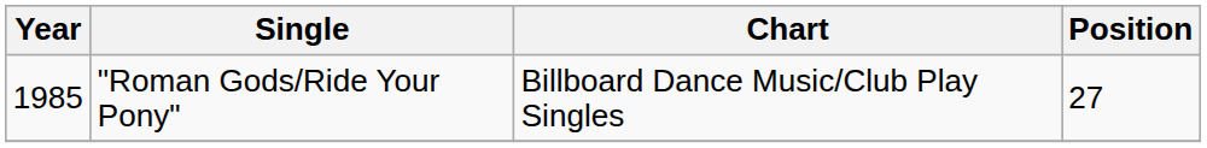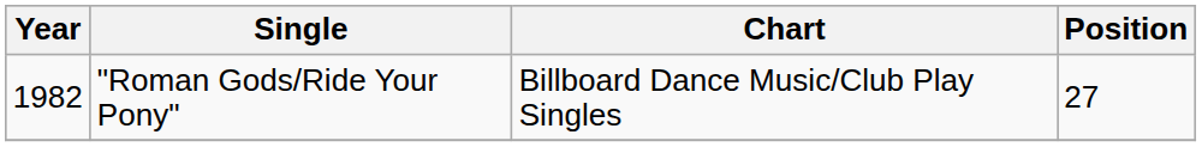 <table class="wikitable">
 <tr>
 <th align="left">Year</th>
 <th align="left">Single</th>
 <th align="left">Chart</th>
 <th align="left">Position</th>
 </tr>
 <tr>
-<td align="left">1985</td>
+<td align="left">1982</td>
 <td align="left">"Roman Gods/Ride Your Pony"</td>
 <td align="left">Billboard Dance Music/Club Play Singles</td>
 <td align="left">27</td>
 </tr>
 <tr>
 </tr>
 </table>
